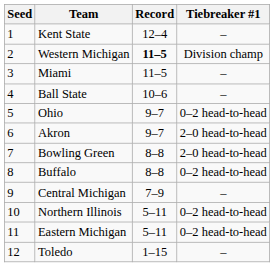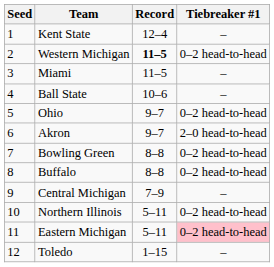 <table class="wikitable">
 <tr>
 <th>Seed</th>
 <th>Team</th>
 <th>Record</th>
 <th>Tiebreaker #1</th>
 </tr>
 <tr>
 <td>1</td>
 <td>Kent State</td>
 <td align=center>12–4</td>
 <td align=center>–</td>
 </tr>
 <tr>
 <td>2</td>
 <td>Western Michigan</td>
 <td align=center><strong>11–5</strong></td>
-<td align=center>Division champ</td>
+<td align=center>0–2 head-to-head</td>
 </tr>
 <tr>
 <td>3</td>
 <td>Miami</td>
 <td align=center>11–5</td>
 <td align=center>–</td>
 </tr>
 <tr>
 <td>4</td>
 <td>Ball State</td>
 <td align=center>10–6</td>
 <td align=center>–</td>
 </tr>
 <tr>
 <td>5</td>
 <td>Ohio</td>
 <td align=center>9–7</td>
 <td align=center>0–2 head-to-head</td>
 </tr>
 <tr>
 <td>6</td>
 <td>Akron</td>
 <td align=center>9–7</td>
 <td align=center>2–0 head-to-head</td>
 </tr>
 <tr>
 <td>7</td>
 <td>Bowling Green</td>
 <td align=center>8–8</td>
-<td align=center>2–0 head-to-head</td>
+<td align=center>0–2 head-to-head</td>
 </tr>
 <tr>
 <td>8</td>
 <td>Buffalo</td>
 <td align=center>8–8</td>
 <td align=center>0–2 head-to-head</td>
 </tr>
 <tr>
 <td>9</td>
 <td>Central Michigan</td>
 <td align=center>7–9</td>
 <td align=center>–</td>
 </tr>
 <tr>
 <td>10</td>
 <td>Northern Illinois</td>
 <td align=center>5–11</td>
 <td align=center>0–2 head-to-head</td>
 </tr>
 <tr>
 <td>11</td>
 <td>Eastern Michigan</td>
 <td align=center>5–11</td>
-<td align=center>0–2 head-to-head</td>
+<td align=center style="background: pink;">0–2 head-to-head</td>
 </tr>
 <tr>
 <td>12</td>
 <td>Toledo</td>
 <td align=center>1–15</td>
 <td align=center>–</td>
 </tr>
 </table>
